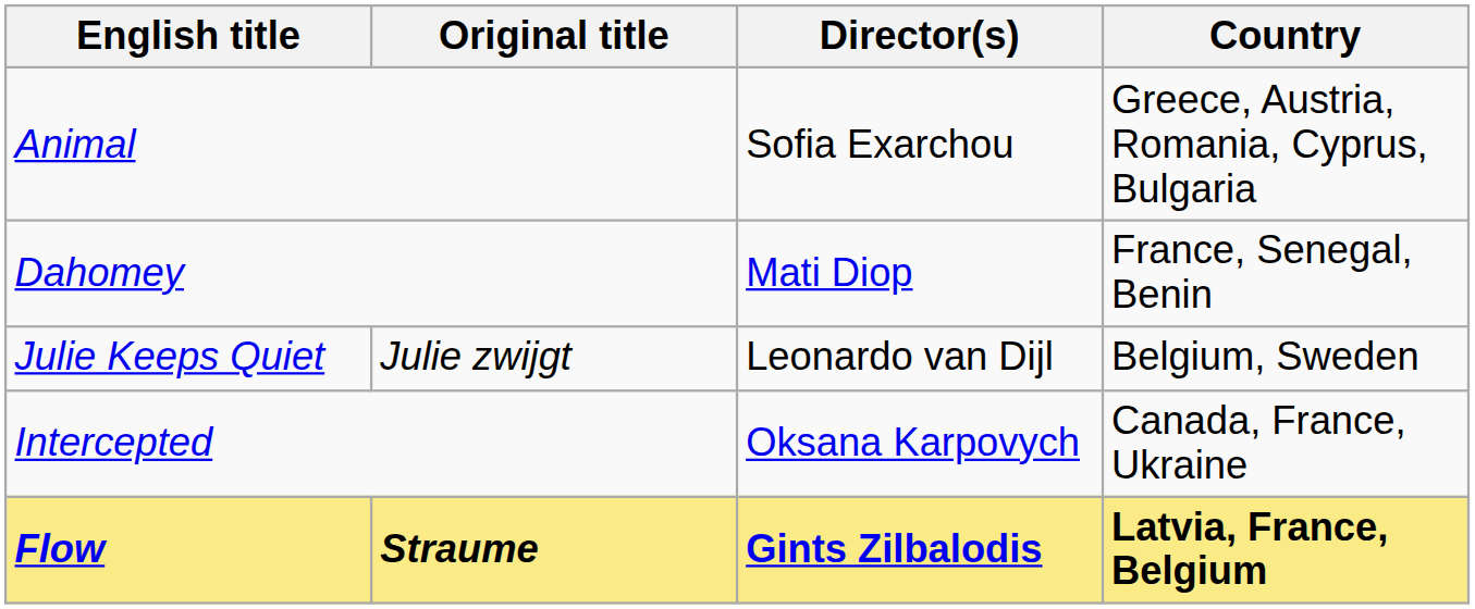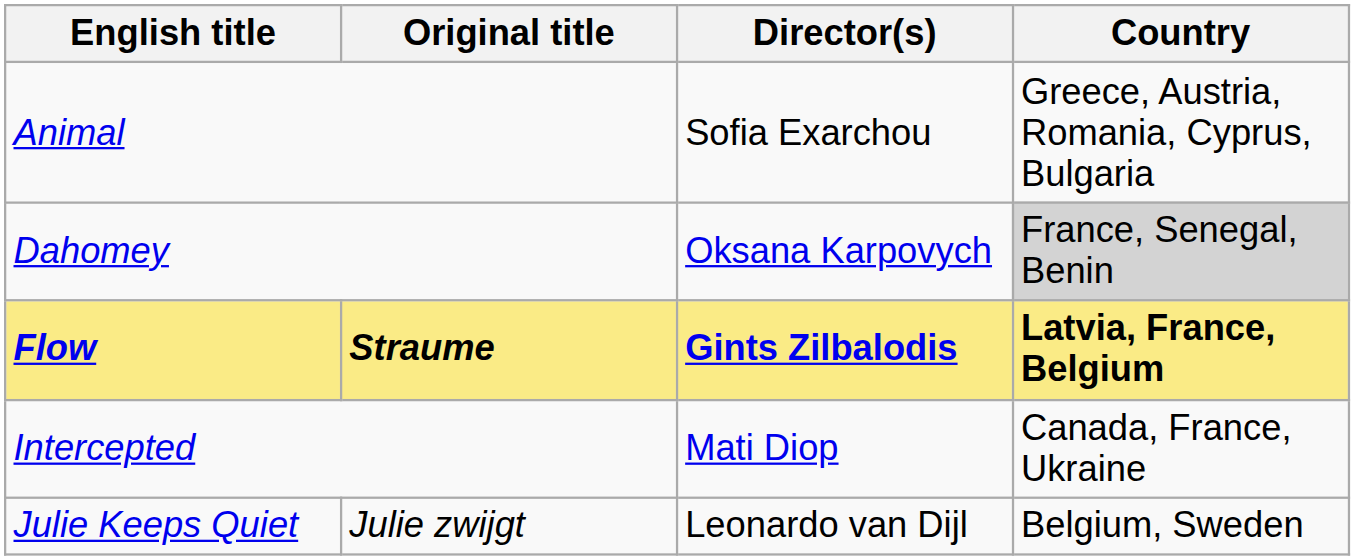 <table class="sortable wikitable" width="95%" cellpadding="5">
 <tr>
 <th width="20%">English title</th>
 <th width="20%">Original title</th>
 <th width="20%">Director(s)</th>
 <th width="20%">Country</th>
 </tr>
 <tr>
 <td colspan="2"><em><a href='#'>Animal</a></em></td>
 <td> Sofia Exarchou</td>
 <td>Greece, Austria, Romania, Cyprus, Bulgaria</td>
 </tr>
 <tr>
 <td colspan="2"><em><a href='#'>Dahomey</a></em></td>
+<td> <a href='#'>Oksana Karpovych</a></td>
+<td style="background: lightgrey;">France, Senegal, Benin</td>
+</tr>
+<tr>
+<td style="background:#FAEB86"><strong><em><a href='#'>Flow</a></em></strong></td>
+<td style="background:#FAEB86"><strong><em>Straume</em></strong></td>
+<td style="background:#FAEB86"> <strong><a href='#'>Gints Zilbalodis</a></strong></td>
+<td style="background:#FAEB86"><strong>Latvia, France, Belgium</strong></td>
+</tr>
+<tr>
+<td colspan="2"><em><a href='#'>Intercepted</a></em></td>
 <td> <a href='#'>Mati Diop</a></td>
-<td>France, Senegal, Benin</td>
+<td>Canada, France, Ukraine</td>
 </tr>
 <tr>
 <td><em><a href='#'>Julie Keeps Quiet</a></em></td>
 <td><em>Julie zwijgt</em></td>
 <td> Leonardo van Dijl</td>
 <td>Belgium, Sweden</td>
 </tr>
-<tr>
-<td colspan="2"><em><a href='#'>Intercepted</a></em></td>
-<td> <a href='#'>Oksana Karpovych</a></td>
-<td>Canada, France, Ukraine</td>
-</tr>
-<tr>
-<td style="background:#FAEB86"><strong><em><a href='#'>Flow</a></em></strong></td>
-<td style="background:#FAEB86"><strong><em>Straume</em></strong></td>
-<td style="background:#FAEB86"> <strong><a href='#'>Gints Zilbalodis</a></strong></td>
-<td style="background:#FAEB86"><strong>Latvia, France, Belgium</strong></td>
-</tr>
 </table>
